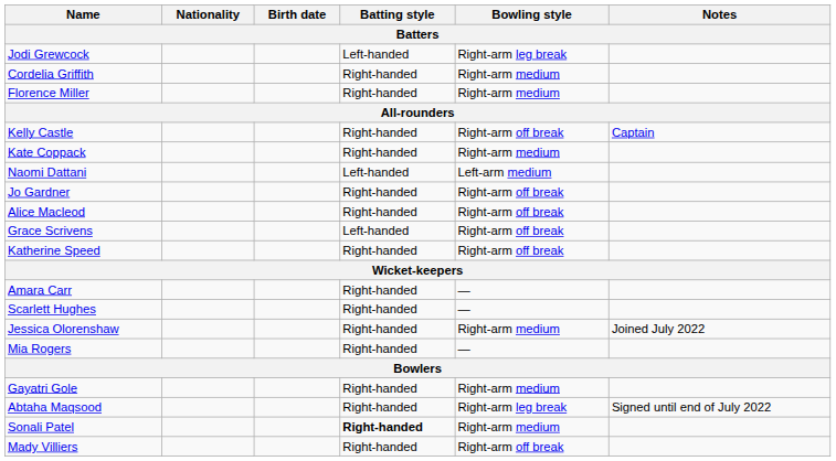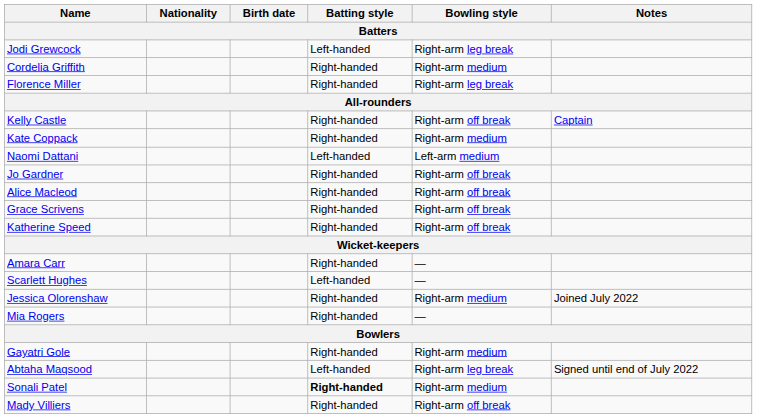 <table class="wikitable"  style="font-size:95%; width:80%;">
 <tr>
 <th>Name</th>
 <th>Nationality</th>
 <th>Birth date</th>
 <th>Batting style</th>
 <th>Bowling style</th>
 <th>Notes</th>
 </tr>
 <tr>
 <th colspan="7">Batters</th>
 </tr>
 <tr>
 <td><a href='#'>Jodi Grewcock</a></td>
 <td></td>
 <td></td>
 <td>Left-handed</td>
 <td>Right-arm <a href='#'>leg break</a></td>
 <td></td>
 </tr>
 <tr>
 <td><a href='#'>Cordelia Griffith</a></td>
 <td></td>
 <td></td>
 <td>Right-handed</td>
 <td>Right-arm <a href='#'>medium</a></td>
 <td></td>
 </tr>
 <tr>
 <td><a href='#'>Florence Miller</a></td>
 <td></td>
 <td></td>
 <td>Right-handed</td>
-<td>Right-arm <a href='#'>medium</a></td>
+<td>Right-arm <a href='#'>leg break</a></td>
 <td></td>
 </tr>
 <tr>
 <th colspan="7">All-rounders</th>
 </tr>
 <tr>
 <td><a href='#'>Kelly Castle</a></td>
 <td></td>
 <td></td>
 <td>Right-handed</td>
 <td>Right-arm <a href='#'>off break</a></td>
 <td><a href='#'>Captain</a></td>
 </tr>
 <tr>
 <td><a href='#'>Kate Coppack</a></td>
 <td></td>
 <td></td>
 <td>Right-handed</td>
 <td>Right-arm <a href='#'>medium</a></td>
 <td></td>
 </tr>
 <tr>
 <td><a href='#'>Naomi Dattani</a></td>
 <td></td>
 <td></td>
 <td>Left-handed</td>
 <td>Left-arm <a href='#'>medium</a></td>
 <td></td>
 </tr>
 <tr>
 <td><a href='#'>Jo Gardner</a></td>
 <td></td>
 <td></td>
 <td>Right-handed</td>
 <td>Right-arm <a href='#'>off break</a></td>
 <td></td>
 </tr>
 <tr>
 <td><a href='#'>Alice Macleod</a></td>
 <td></td>
 <td></td>
 <td>Right-handed</td>
 <td>Right-arm <a href='#'>off break</a></td>
 <td></td>
 </tr>
 <tr>
 <td><a href='#'>Grace Scrivens</a></td>
 <td></td>
 <td></td>
-<td>Left-handed</td>
+<td>Right-handed</td>
 <td>Right-arm <a href='#'>off break</a></td>
 <td></td>
 </tr>
 <tr>
 <td><a href='#'>Katherine Speed</a></td>
 <td></td>
 <td></td>
 <td>Right-handed</td>
 <td>Right-arm <a href='#'>off break</a></td>
 <td></td>
 </tr>
 <tr>
 <th colspan="7">Wicket-keepers</th>
 </tr>
 <tr>
 <td><a href='#'>Amara Carr</a></td>
 <td></td>
 <td></td>
 <td>Right-handed</td>
 <td>—</td>
 <td></td>
 </tr>
 <tr>
 <td><a href='#'>Scarlett Hughes</a></td>
 <td></td>
 <td></td>
-<td>Right-handed</td>
+<td>Left-handed</td>
 <td>—</td>
 <td></td>
 </tr>
 <tr>
 <td><a href='#'>Jessica Olorenshaw</a></td>
 <td></td>
 <td></td>
 <td>Right-handed</td>
 <td>Right-arm <a href='#'>medium</a></td>
 <td>Joined July 2022</td>
 </tr>
 <tr>
 <td><a href='#'>Mia Rogers</a></td>
 <td></td>
 <td></td>
 <td>Right-handed</td>
 <td>—</td>
 <td></td>
 </tr>
 <tr>
 <th colspan="7">Bowlers</th>
 </tr>
 <tr>
 <td><a href='#'>Gayatri Gole</a></td>
 <td></td>
 <td></td>
 <td>Right-handed</td>
 <td>Right-arm <a href='#'>medium</a></td>
 <td></td>
 </tr>
 <tr>
 <td><a href='#'>Abtaha Maqsood</a></td>
 <td></td>
 <td></td>
-<td>Right-handed</td>
+<td>Left-handed</td>
 <td>Right-arm <a href='#'>leg break</a></td>
 <td>Signed until end of July 2022</td>
 </tr>
 <tr>
 <td><a href='#'>Sonali Patel</a></td>
 <td></td>
 <td></td>
 <td><strong>Right-handed</strong></td>
 <td>Right-arm <a href='#'>medium</a></td>
 <td></td>
 </tr>
 <tr>
 <td><a href='#'>Mady Villiers</a></td>
 <td></td>
 <td></td>
 <td>Right-handed</td>
 <td>Right-arm <a href='#'>off break</a></td>
 <td></td>
 </tr>
 </table>
